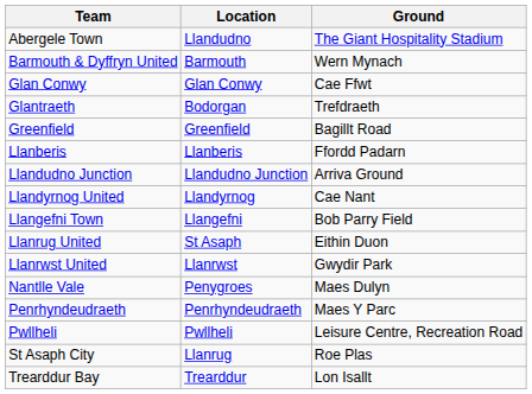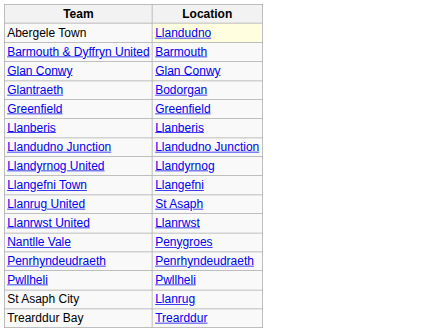 <table class="wikitable sortable">
 <tr>
 <th>Team</th>
 <th>Location</th>
-<th>Ground</th>
 </tr>
 <tr>
 <td>Abergele Town</td>
-<td><a href='#'>Llandudno</a></td>
-<td><a href='#'>The Giant Hospitality Stadium</a></td>
+<td style="background: lightyellow;"><a href='#'>Llandudno</a></td>
 </tr>
 <tr>
 <td><a href='#'>Barmouth & Dyffryn United</a></td>
 <td><a href='#'>Barmouth</a></td>
-<td>Wern Mynach</td>
 </tr>
 <tr>
 <td><a href='#'>Glan Conwy</a></td>
 <td><a href='#'>Glan Conwy</a></td>
-<td>Cae Ffwt</td>
 </tr>
 <tr>
 <td><a href='#'>Glantraeth</a></td>
 <td><a href='#'>Bodorgan</a></td>
-<td>Trefdraeth</td>
 </tr>
 <tr>
 <td><a href='#'>Greenfield</a></td>
 <td><a href='#'>Greenfield</a></td>
-<td>Bagillt Road</td>
 </tr>
 <tr>
 <td><a href='#'>Llanberis</a></td>
 <td><a href='#'>Llanberis</a></td>
-<td>Ffordd Padarn</td>
 </tr>
 <tr>
 <td><a href='#'>Llandudno Junction</a></td>
 <td><a href='#'>Llandudno Junction</a></td>
-<td>Arriva Ground</td>
 </tr>
 <tr>
 <td><a href='#'>Llandyrnog United</a></td>
 <td><a href='#'>Llandyrnog</a></td>
-<td>Cae Nant</td>
 </tr>
 <tr>
 <td><a href='#'>Llangefni Town</a></td>
 <td><a href='#'>Llangefni</a></td>
-<td>Bob Parry Field</td>
 </tr>
 <tr>
 <td><a href='#'>Llanrug United</a></td>
 <td><a href='#'>St Asaph</a></td>
-<td>Eithin Duon</td>
 </tr>
 <tr>
 <td><a href='#'>Llanrwst United</a></td>
 <td><a href='#'>Llanrwst</a></td>
-<td>Gwydir Park</td>
 </tr>
 <tr>
 <td><a href='#'>Nantlle Vale</a></td>
 <td><a href='#'>Penygroes</a></td>
-<td>Maes Dulyn</td>
 </tr>
 <tr>
 <td><a href='#'>Penrhyndeudraeth</a></td>
 <td><a href='#'>Penrhyndeudraeth</a></td>
-<td>Maes Y Parc</td>
 </tr>
 <tr>
 <td><a href='#'>Pwllheli</a></td>
 <td><a href='#'>Pwllheli</a></td>
-<td>Leisure Centre, Recreation Road</td>
 </tr>
 <tr>
 <td>St Asaph City</td>
 <td><a href='#'>Llanrug</a></td>
-<td>Roe Plas</td>
 </tr>
 <tr>
 <td>Trearddur Bay</td>
 <td><a href='#'>Trearddur</a></td>
-<td>Lon Isallt</td>
 </tr>
 </table>
